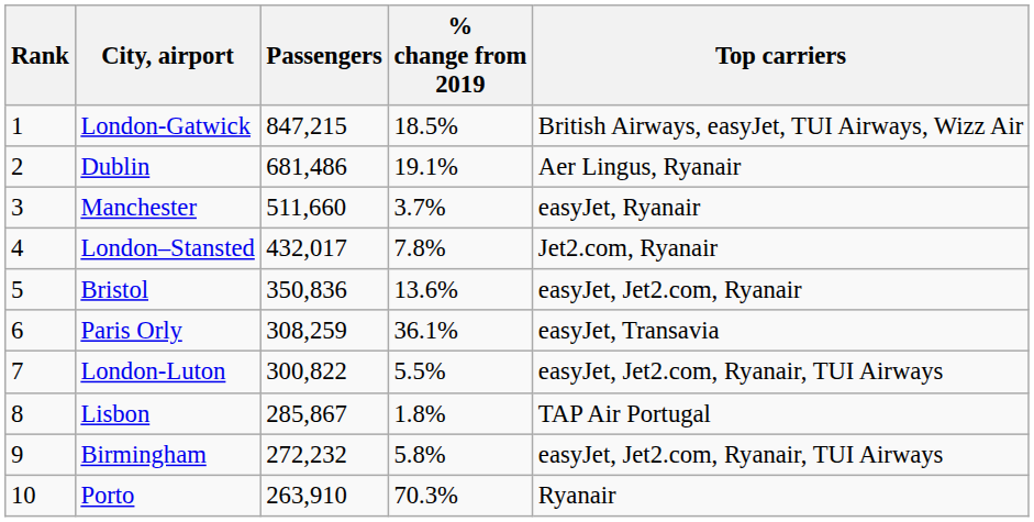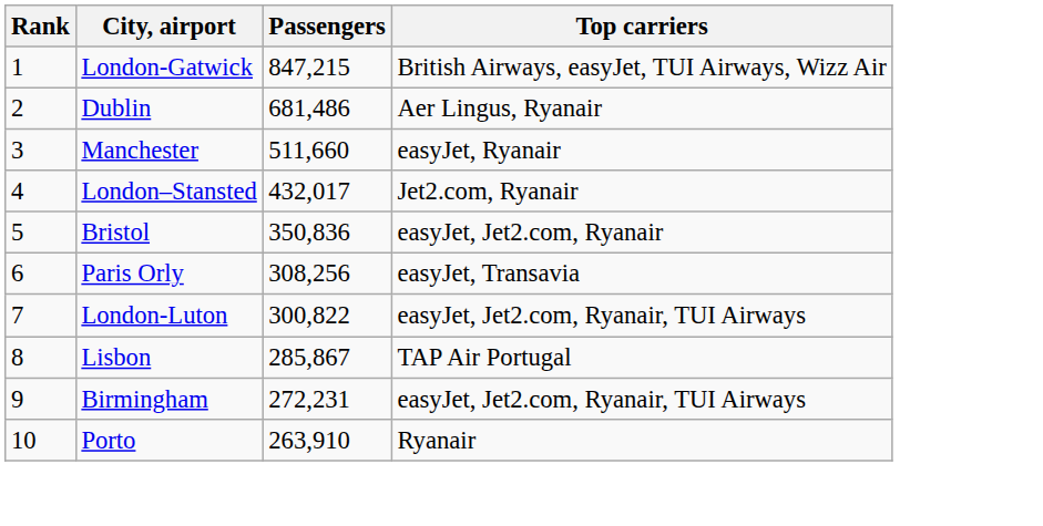 <table class="wikitable" style="font-size: 95%" width= align=>
 <tr>
 <th>Rank</th>
 <th>City, airport</th>
 <th>Passengers</th>
-<th>%<br>change from<br>2019<br></th>
 <th>Top carriers</th>
 </tr>
 <tr>
 <td>1</td>
 <td><a href='#'>London-Gatwick</a></td>
 <td>847,215</td>
-<td> 18.5%</td>
 <td>British Airways, easyJet, TUI Airways, Wizz Air</td>
 </tr>
 <tr>
 <td>2</td>
 <td><a href='#'>Dublin</a></td>
 <td>681,486</td>
-<td> 19.1%</td>
 <td>Aer Lingus, Ryanair</td>
 </tr>
 <tr>
 <td>3</td>
 <td><a href='#'>Manchester</a></td>
 <td>511,660</td>
-<td> 3.7%</td>
 <td>easyJet, Ryanair</td>
 </tr>
 <tr>
 <td>4</td>
 <td><a href='#'>London–Stansted</a></td>
 <td>432,017</td>
-<td> 7.8%</td>
 <td>Jet2.com, Ryanair</td>
 </tr>
 <tr>
 <td>5</td>
 <td><a href='#'>Bristol</a></td>
 <td>350,836</td>
-<td> 13.6%</td>
 <td>easyJet, Jet2.com, Ryanair</td>
 </tr>
 <tr>
 <td>6</td>
 <td><a href='#'>Paris Orly</a></td>
-<td>308,259</td>
-<td> 36.1%</td>
+<td>308,256</td>
 <td>easyJet, Transavia</td>
 </tr>
 <tr>
 <td>7</td>
 <td><a href='#'>London-Luton</a></td>
 <td>300,822</td>
-<td> 5.5%</td>
 <td>easyJet, Jet2.com, Ryanair, TUI Airways</td>
 </tr>
 <tr>
 <td>8</td>
 <td><a href='#'>Lisbon</a></td>
 <td>285,867</td>
-<td> 1.8%</td>
 <td>TAP Air Portugal</td>
 </tr>
 <tr>
 <td>9</td>
 <td><a href='#'>Birmingham</a></td>
-<td>272,232</td>
-<td> 5.8%</td>
+<td>272,231</td>
 <td>easyJet, Jet2.com, Ryanair, TUI Airways</td>
 </tr>
 <tr>
 <td>10</td>
 <td><a href='#'>Porto</a></td>
 <td>263,910</td>
-<td> 70.3%</td>
 <td>Ryanair</td>
 </tr>
 </table>
